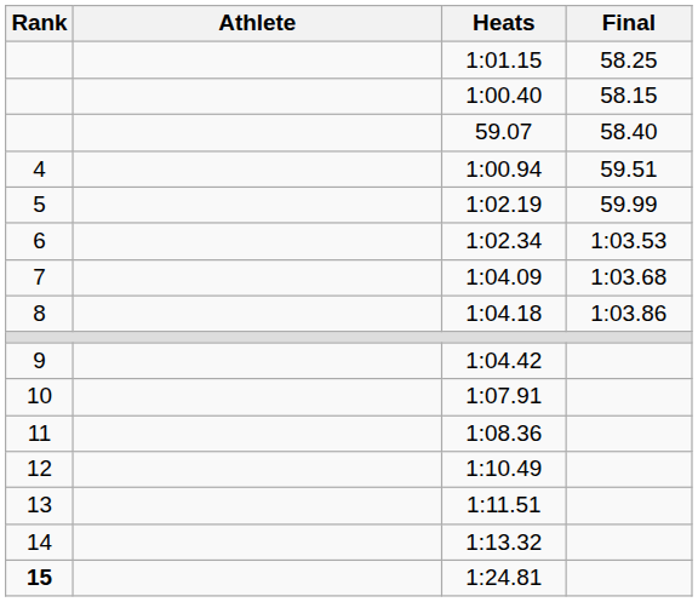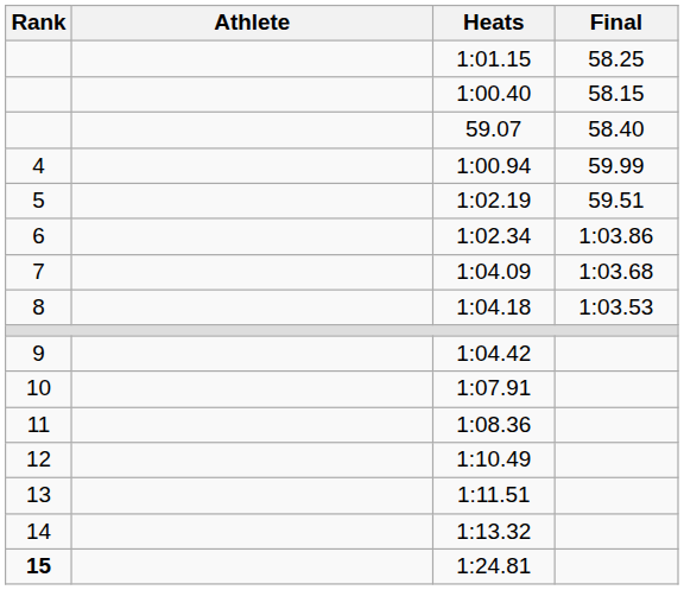 <table class=wikitable style="text-align:center">
 <tr>
 <th width=40>Rank</th>
 <th width=250>Athlete</th>
 <th width=80>Heats</th>
 <th width=80>Final</th>
 </tr>
 <tr>
 <td></td>
 <td align=left></td>
 <td>1:01.15</td>
 <td>58.25</td>
 </tr>
 <tr>
 <td></td>
 <td align=left></td>
 <td>1:00.40</td>
 <td>58.15</td>
 </tr>
 <tr>
 <td></td>
 <td align=left></td>
 <td>59.07</td>
 <td>58.40</td>
 </tr>
 <tr>
 <td>4</td>
 <td align=left></td>
 <td>1:00.94</td>
-<td>59.51</td>
+<td>59.99</td>
 </tr>
 <tr>
 <td>5</td>
 <td align=left></td>
 <td>1:02.19</td>
-<td>59.99</td>
+<td>59.51</td>
 </tr>
 <tr>
 <td>6</td>
 <td align=left></td>
 <td>1:02.34</td>
-<td>1:03.53</td>
+<td>1:03.86</td>
 </tr>
 <tr>
 <td>7</td>
 <td align=left></td>
 <td>1:04.09</td>
 <td>1:03.68</td>
 </tr>
 <tr>
 <td>8</td>
 <td align=left></td>
 <td>1:04.18</td>
-<td>1:03.86</td>
+<td>1:03.53</td>
 </tr>
 <tr bgcolor=#DDDDDD>
 <td colspan=4></td>
 </tr>
 <tr>
 <td>9</td>
 <td align=left></td>
 <td>1:04.42</td>
 <td></td>
 </tr>
 <tr>
 <td>10</td>
 <td align=left></td>
 <td>1:07.91</td>
 <td></td>
 </tr>
 <tr>
 <td>11</td>
 <td align=left></td>
 <td>1:08.36</td>
 <td></td>
 </tr>
 <tr>
 <td>12</td>
 <td align=left></td>
 <td>1:10.49</td>
 <td></td>
 </tr>
 <tr>
 <td>13</td>
 <td align=left></td>
 <td>1:11.51</td>
 <td></td>
 </tr>
 <tr>
 <td>14</td>
 <td align=left></td>
 <td>1:13.32</td>
 <td></td>
 </tr>
 <tr>
 <td><strong>15</strong></td>
 <td align=left></td>
 <td>1:24.81</td>
 <td></td>
 </tr>
 </table>
